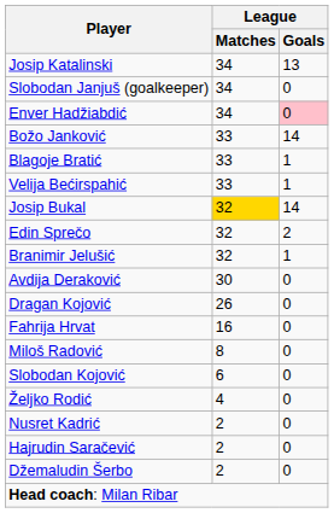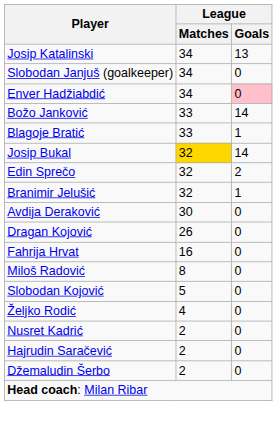 <table class="wikitable sortable">
 <tr>
 <th rowspan=2>Player</th>
 <th colspan=2>League</th>
 </tr>
 <tr>
 <th>Matches</th>
 <th>Goals</th>
 </tr>
 <tr>
 <td><a href='#'>Josip Katalinski</a></td>
 <td>34</td>
 <td>13</td>
 </tr>
 <tr>
 <td><a href='#'>Slobodan Janjuš</a> (goalkeeper)</td>
 <td>34</td>
 <td>0</td>
 </tr>
 <tr>
 <td><a href='#'>Enver Hadžiabdić</a></td>
 <td>34</td>
 <td style="background: pink;">0</td>
 </tr>
 <tr>
 <td><a href='#'>Božo Janković</a></td>
 <td>33</td>
 <td>14</td>
 </tr>
 <tr>
 <td><a href='#'>Blagoje Bratić</a></td>
-<td>33</td>
-<td>1</td>
-</tr>
-<tr>
-<td><a href='#'>Velija Bećirspahić</a></td>
 <td>33</td>
 <td>1</td>
 </tr>
 <tr>
 <td><a href='#'>Josip Bukal</a></td>
 <td style="background: gold;">32</td>
 <td>14</td>
 </tr>
 <tr>
 <td><a href='#'>Edin Sprečo</a></td>
 <td>32</td>
 <td>2</td>
 </tr>
 <tr>
 <td><a href='#'>Branimir Jelušić</a></td>
 <td>32</td>
 <td>1</td>
 </tr>
 <tr>
 <td><a href='#'>Avdija Deraković</a></td>
 <td>30</td>
 <td>0</td>
 </tr>
 <tr>
 <td><a href='#'>Dragan Kojović</a></td>
 <td>26</td>
 <td>0</td>
 </tr>
 <tr>
 <td><a href='#'>Fahrija Hrvat</a></td>
 <td>16</td>
 <td>0</td>
 </tr>
 <tr>
 <td><a href='#'>Miloš Radović</a></td>
 <td>8</td>
 <td>0</td>
 </tr>
 <tr>
 <td><a href='#'>Slobodan Kojović</a></td>
-<td>6</td>
+<td>5</td>
 <td>0</td>
 </tr>
 <tr>
 <td><a href='#'>Željko Rodić</a></td>
 <td>4</td>
 <td>0</td>
 </tr>
 <tr>
 <td><a href='#'>Nusret Kadrić</a></td>
 <td>2</td>
 <td>0</td>
 </tr>
 <tr>
 <td><a href='#'>Hajrudin Saračević</a></td>
 <td>2</td>
 <td>0</td>
 </tr>
 <tr>
 <td><a href='#'>Džemaludin Šerbo</a></td>
 <td>2</td>
 <td>0</td>
 </tr>
 <tr class="sortbottom">
 <td colspan=3><strong>Head coach</strong>: <a href='#'>Milan Ribar</a></td>
 </tr>
 </table>
